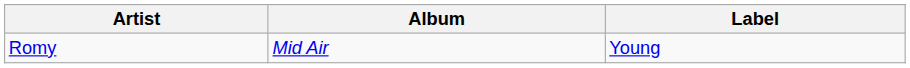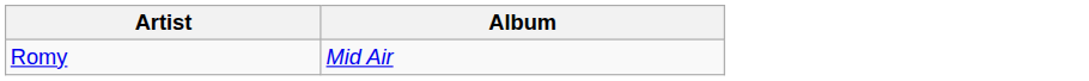 <table class="wikitable">
 <tr>
 <th scope="col" style="width:14em;">Artist</th>
 <th scope="col" style="width:18em;">Album</th>
-<th scope="col" style="width:16em;">Label</th>
 </tr>
 <tr>
 <td><a href='#'>Romy</a></td>
 <td><em><a href='#'>Mid Air</a></em></td>
-<td><a href='#'>Young</a></td>
 </tr>
 </table>
